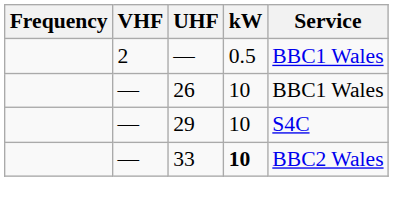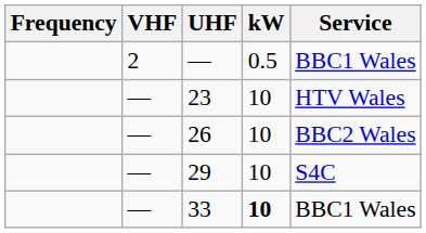 <table class="wikitable sortable">
 <tr>
 <th>Frequency</th>
 <th>VHF</th>
 <th>UHF</th>
 <th>kW</th>
 <th>Service</th>
 </tr>
 <tr>
 <td></td>
 <td>2</td>
 <td>—</td>
 <td>0.5</td>
 <td><a href='#'>BBC1 Wales</a></td>
 </tr>
 <tr>
 <td></td>
 <td>—</td>
+<td>23</td>
+<td>10</td>
+<td><a href='#'>HTV Wales</a></td>
+</tr>
+<tr>
+<td></td>
+<td>—</td>
 <td>26</td>
 <td>10</td>
-<td>BBC1 Wales</td>
+<td><a href='#'>BBC2 Wales</a></td>
 </tr>
 <tr>
 <td></td>
 <td>—</td>
 <td>29</td>
 <td>10</td>
 <td><a href='#'>S4C</a></td>
 </tr>
 <tr>
 <td></td>
 <td>—</td>
 <td>33</td>
 <td><strong>10</strong></td>
-<td><a href='#'>BBC2 Wales</a></td>
+<td>BBC1 Wales</td>
 </tr>
 </table>
